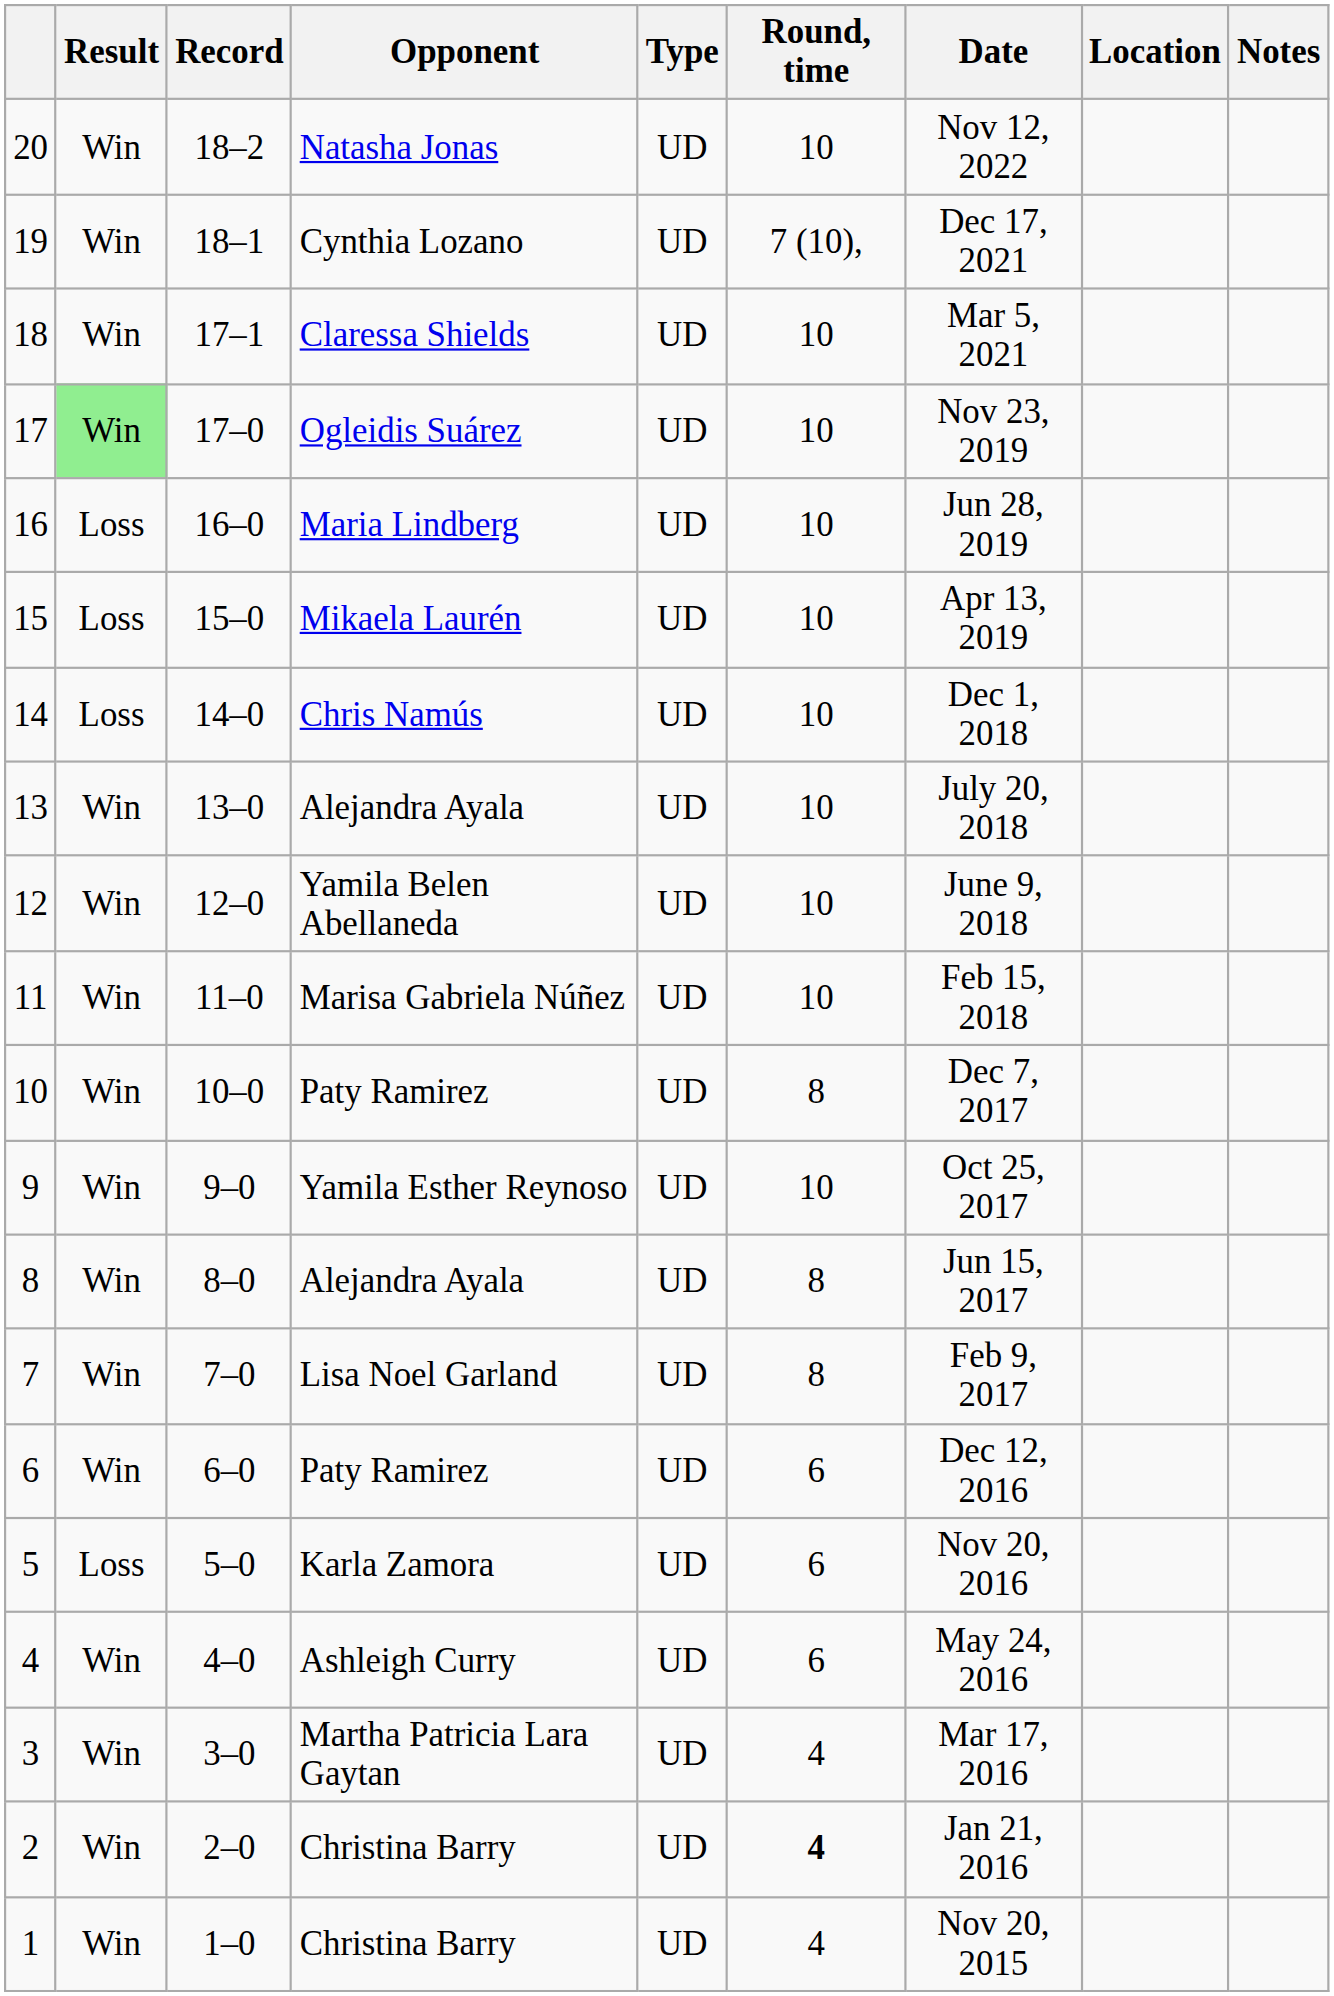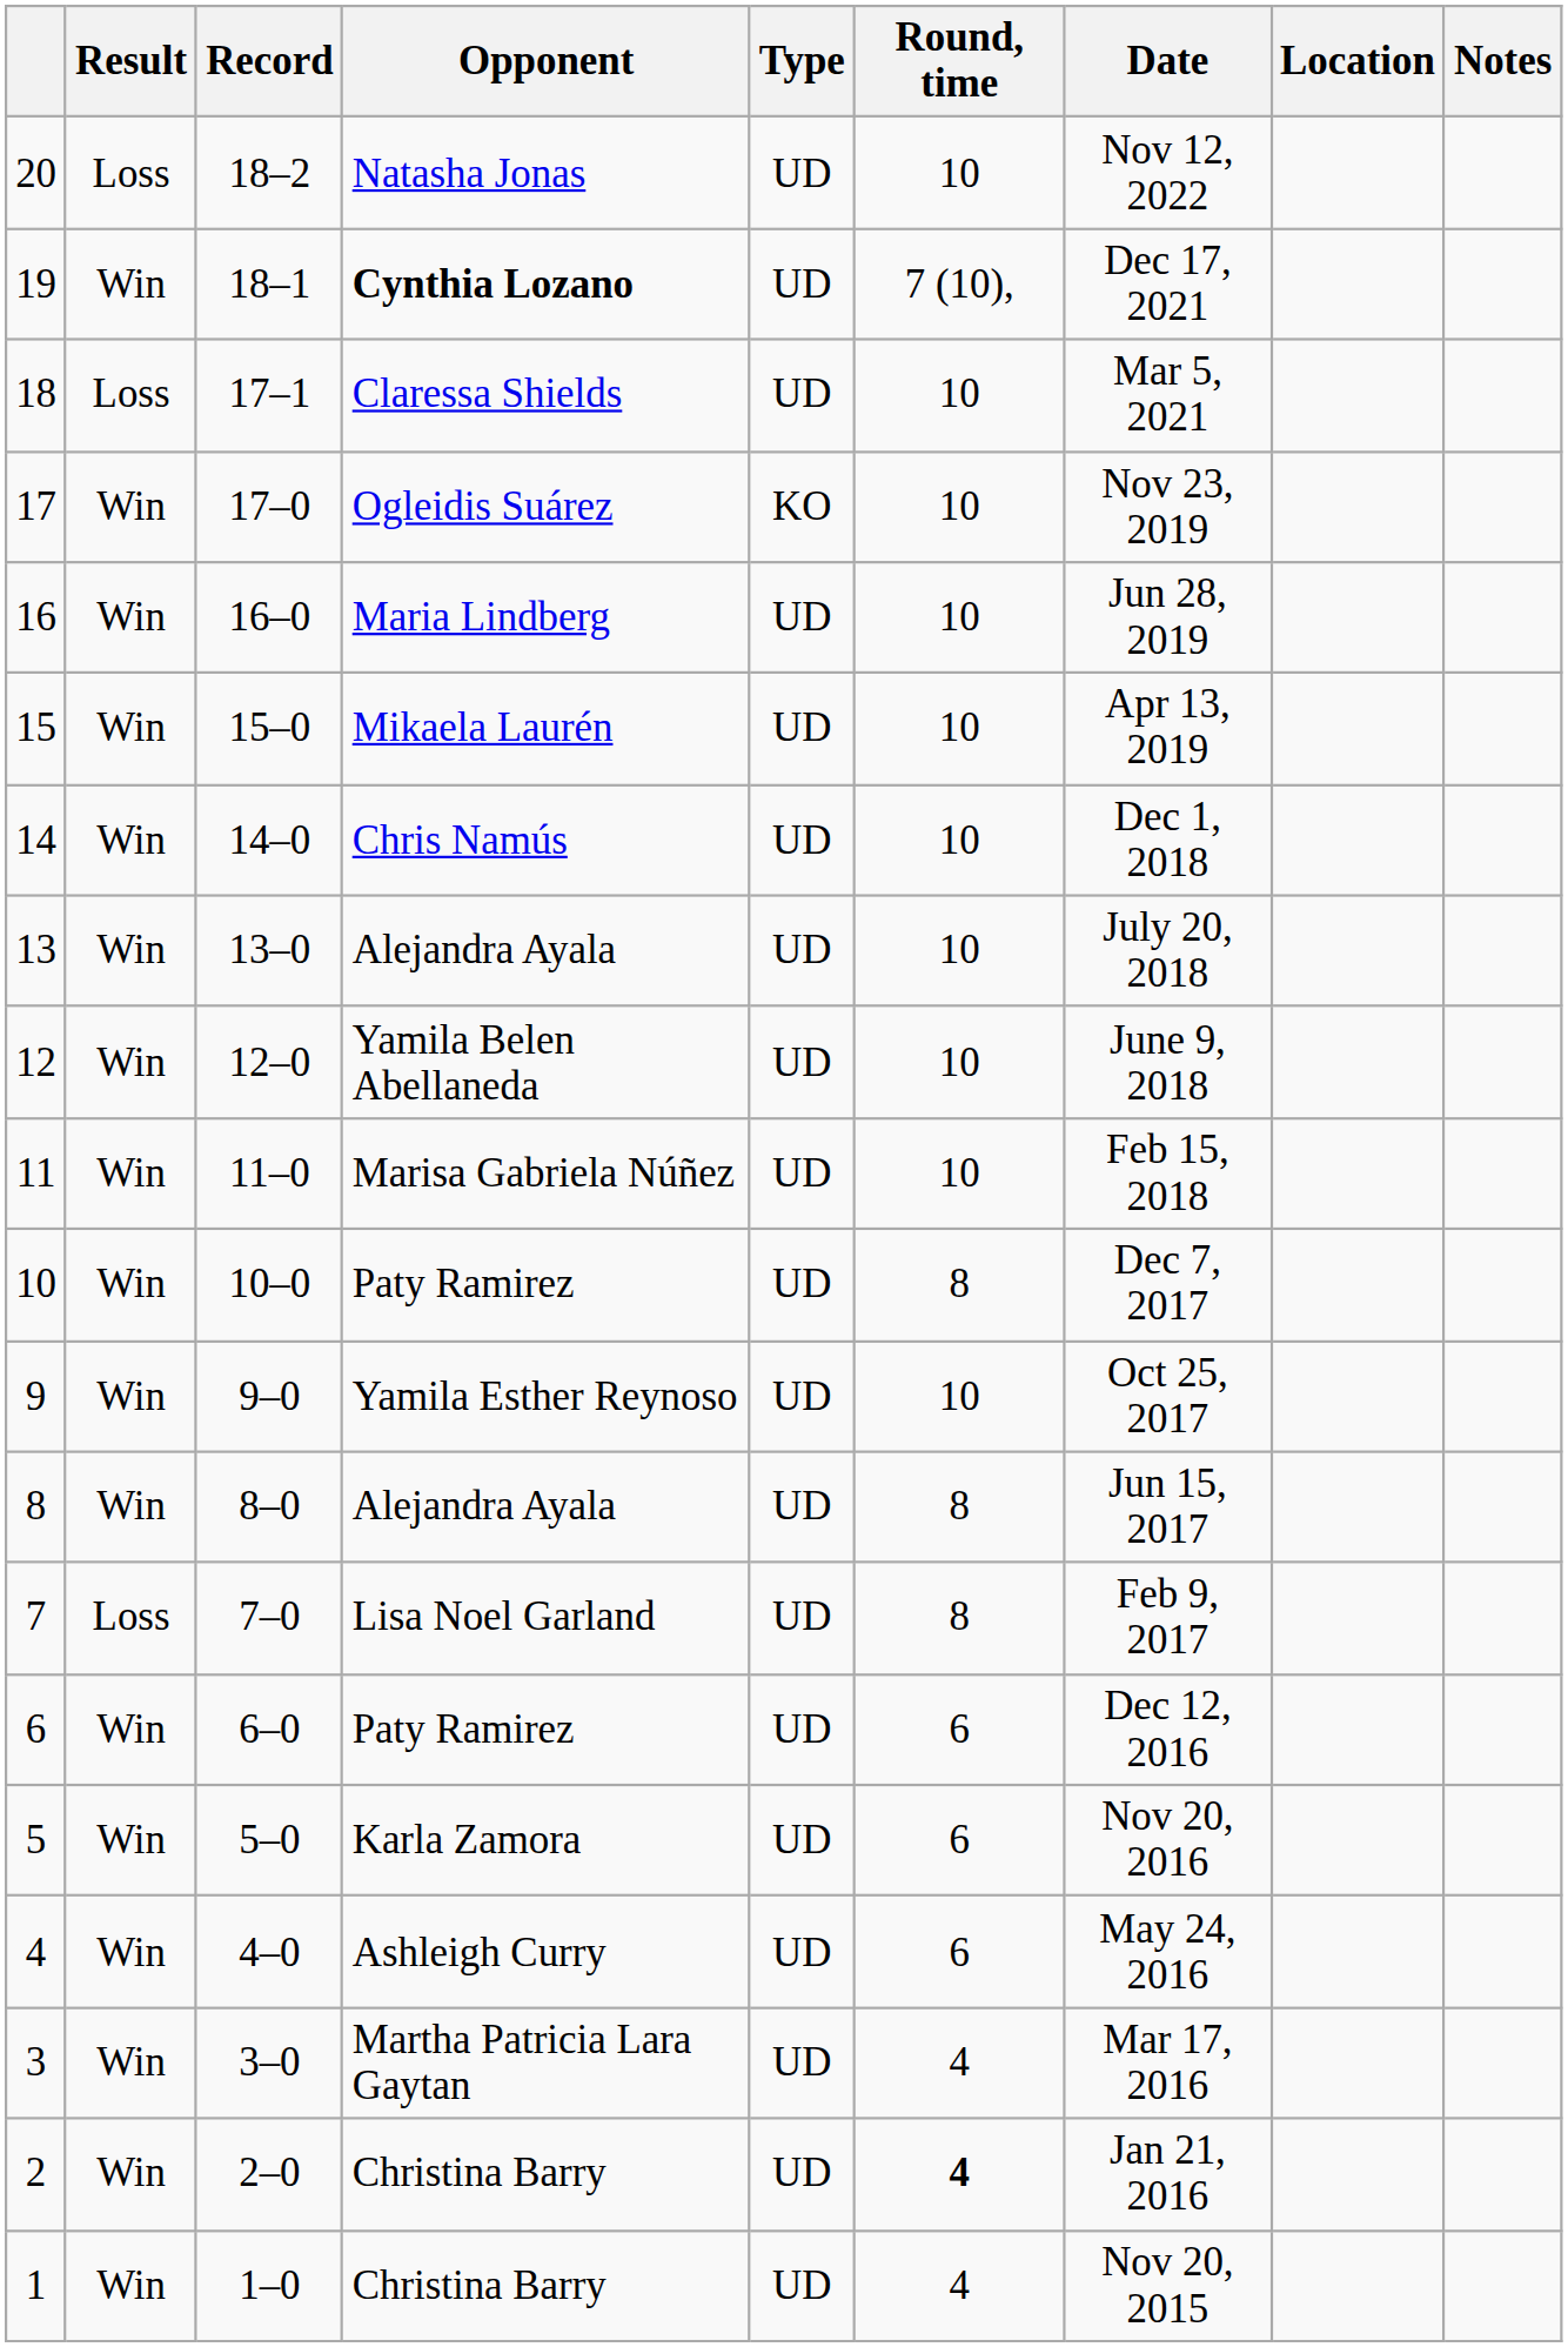 <table class="wikitable" style="text-align:center">
 <tr>
 <th></th>
 <th>Result</th>
 <th>Record</th>
 <th>Opponent</th>
 <th>Type</th>
 <th>Round, time</th>
 <th>Date</th>
 <th>Location</th>
 <th>Notes</th>
 </tr>
 <tr>
 <td>20</td>
-<td>Win</td>
+<td>Loss</td>
 <td>18–2</td>
 <td align=left> <a href='#'>Natasha Jonas</a></td>
 <td>UD</td>
 <td>10</td>
 <td>Nov 12, 2022</td>
 <td align=left> </td>
 <td align=left></td>
 </tr>
 <tr>
 <td>19</td>
 <td>Win</td>
 <td>18–1</td>
-<td align=left> Cynthia Lozano</td>
+<td align=left><strong> Cynthia Lozano</strong></td>
 <td>UD</td>
 <td>7 (10), </td>
 <td>Dec 17, 2021</td>
 <td align=left> </td>
 <td align=left></td>
 </tr>
 <tr>
 <td>18</td>
-<td>Win</td>
+<td>Loss</td>
 <td>17–1</td>
 <td align=left> <a href='#'>Claressa Shields</a></td>
 <td>UD</td>
 <td>10</td>
 <td>Mar 5, 2021</td>
 <td align=left></td>
 <td align=left></td>
 </tr>
 <tr>
 <td>17</td>
-<td style="background: lightgreen;">Win</td>
+<td>Win</td>
 <td>17–0</td>
 <td style="text-align:left;"> <a href='#'>Ogleidis Suárez</a></td>
-<td>UD</td>
+<td>KO</td>
 <td>10</td>
 <td>Nov 23, 2019</td>
 <td style="text-align:left;"> </td>
 <td style="text-align:left;"></td>
 </tr>
 <tr>
 <td>16</td>
-<td>Loss</td>
+<td>Win</td>
 <td>16–0</td>
 <td style="text-align:left;"> <a href='#'>Maria Lindberg</a></td>
 <td>UD</td>
 <td>10</td>
 <td>Jun 28, 2019</td>
 <td style="text-align:left;"> </td>
 <td style="text-align:left;"></td>
 </tr>
 <tr>
 <td>15</td>
-<td>Loss</td>
+<td>Win</td>
 <td>15–0</td>
 <td style="text-align:left;"> <a href='#'>Mikaela Laurén</a></td>
 <td>UD</td>
 <td>10</td>
 <td>Apr 13, 2019</td>
 <td style="text-align:left;"> </td>
 <td style="text-align:left;"></td>
 </tr>
 <tr>
 <td>14</td>
-<td>Loss</td>
+<td>Win</td>
 <td>14–0</td>
 <td style="text-align:left;"> <a href='#'>Chris Namús</a></td>
 <td>UD</td>
 <td>10</td>
 <td>Dec 1, 2018</td>
 <td style="text-align:left;"> </td>
 <td style="text-align:left;"></td>
 </tr>
 <tr>
 <td>13</td>
 <td>Win</td>
 <td>13–0</td>
 <td style="text-align:left;"> Alejandra Ayala</td>
 <td>UD</td>
 <td>10</td>
 <td>July 20, 2018</td>
 <td style="text-align:left;"> </td>
 <td></td>
 </tr>
 <tr>
 <td>12</td>
 <td>Win</td>
 <td>12–0</td>
 <td style="text-align:left;"> Yamila Belen Abellaneda</td>
 <td>UD</td>
 <td>10</td>
 <td>June 9, 2018</td>
 <td style="text-align:left;"> </td>
 <td></td>
 </tr>
 <tr>
 <td>11</td>
 <td>Win</td>
 <td>11–0</td>
 <td style="text-align:left;"> Marisa Gabriela Núñez</td>
 <td>UD</td>
 <td>10</td>
 <td>Feb 15, 2018</td>
 <td style="text-align:left;"> </td>
 <td style="text-align:left;"></td>
 </tr>
 <tr>
 <td>10</td>
 <td>Win</td>
 <td>10–0</td>
 <td style="text-align:left;"> Paty Ramirez</td>
 <td>UD</td>
 <td>8</td>
 <td>Dec 7, 2017</td>
 <td style="text-align:left;"> </td>
 <td></td>
 </tr>
 <tr>
 <td>9</td>
 <td>Win</td>
 <td>9–0</td>
 <td style="text-align:left;"> Yamila Esther Reynoso</td>
 <td>UD</td>
 <td>10</td>
 <td>Oct 25, 2017</td>
 <td style="text-align:left;"> </td>
 <td></td>
 </tr>
 <tr>
 <td>8</td>
 <td>Win</td>
 <td>8–0</td>
 <td style="text-align:left;"> Alejandra Ayala</td>
 <td>UD</td>
 <td>8</td>
 <td>Jun 15, 2017</td>
 <td style="text-align:left;"> </td>
 <td></td>
 </tr>
 <tr>
 <td>7</td>
-<td>Win</td>
+<td>Loss</td>
 <td>7–0</td>
 <td style="text-align:left;"> Lisa Noel Garland</td>
 <td>UD</td>
 <td>8</td>
 <td>Feb 9, 2017</td>
 <td style="text-align:left;"> </td>
 <td></td>
 </tr>
 <tr>
 <td>6</td>
 <td>Win</td>
 <td>6–0</td>
 <td style="text-align:left;"> Paty Ramirez</td>
 <td>UD</td>
 <td>6</td>
 <td>Dec 12, 2016</td>
 <td style="text-align:left;"> </td>
 <td></td>
 </tr>
 <tr>
 <td>5</td>
-<td>Loss</td>
+<td>Win</td>
 <td>5–0</td>
 <td style="text-align:left;"> Karla Zamora</td>
 <td>UD</td>
 <td>6</td>
 <td>Nov 20, 2016</td>
 <td style="text-align:left;"> </td>
 <td></td>
 </tr>
 <tr>
 <td>4</td>
 <td>Win</td>
 <td>4–0</td>
 <td style="text-align:left;"> Ashleigh Curry</td>
 <td>UD</td>
 <td>6</td>
 <td>May 24, 2016</td>
 <td style="text-align:left;"> </td>
 <td></td>
 </tr>
 <tr>
 <td>3</td>
 <td>Win</td>
 <td>3–0</td>
 <td style="text-align:left;"> Martha Patricia Lara Gaytan</td>
 <td>UD</td>
 <td>4</td>
 <td>Mar 17, 2016</td>
 <td style="text-align:left;"> </td>
 <td></td>
 </tr>
 <tr>
 <td>2</td>
 <td>Win</td>
 <td>2–0</td>
 <td style="text-align:left;"> Christina Barry</td>
 <td>UD</td>
 <td><strong>4</strong></td>
 <td>Jan 21, 2016</td>
 <td style="text-align:left;"> </td>
 <td></td>
 </tr>
 <tr>
 <td>1</td>
 <td>Win</td>
 <td>1–0</td>
 <td style="text-align:left;"> Christina Barry</td>
 <td>UD</td>
 <td>4</td>
 <td>Nov 20, 2015</td>
 <td style="text-align:left;"> </td>
 <td></td>
 </tr>
 </table>
